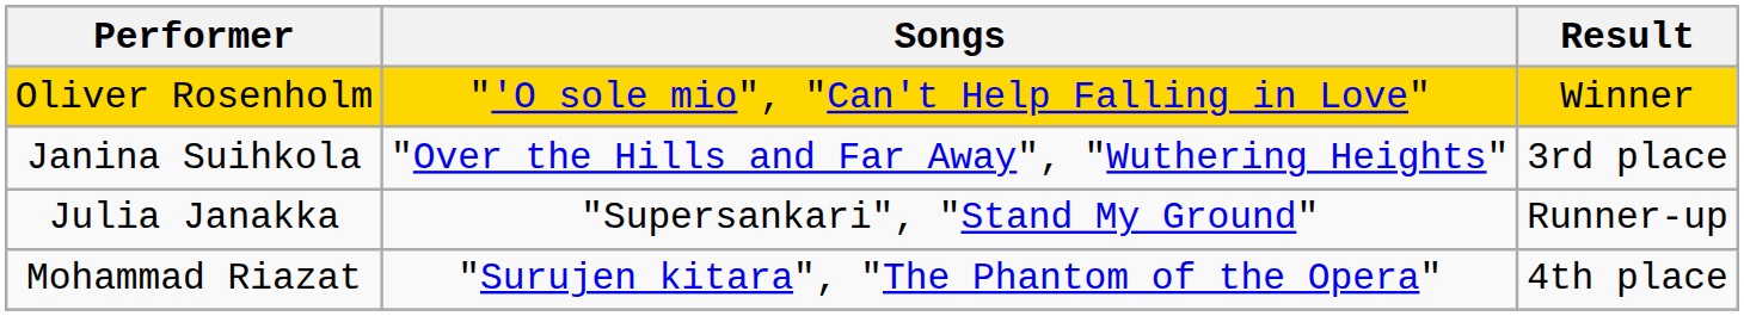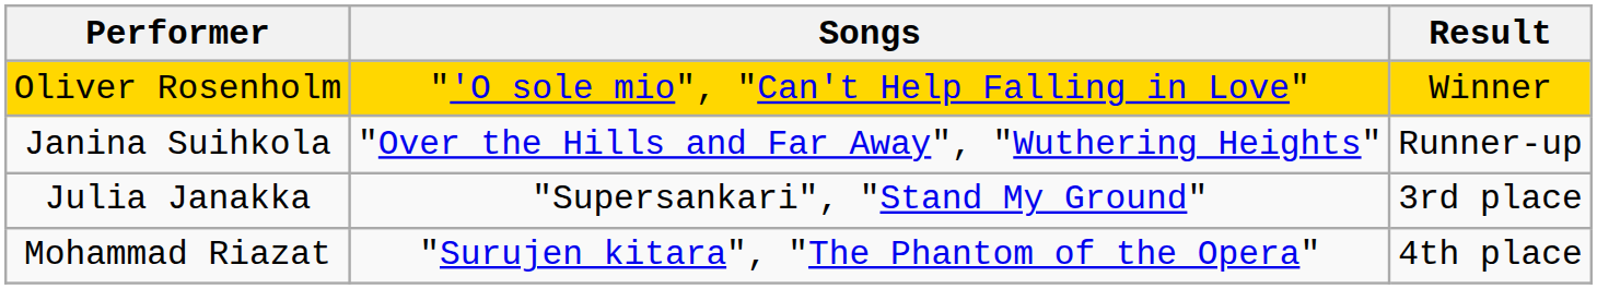 <table class="wikitable" style="text-align: center; width: auto">
 <tr>
 <th>Performer</th>
 <th>Songs</th>
 <th>Result</th>
 </tr>
 <tr style="background:gold">
 <td>Oliver Rosenholm</td>
 <td>"<a href='#'>'O sole mio</a>", "<a href='#'>Can't Help Falling in Love</a>"</td>
 <td>Winner</td>
 </tr>
 <tr>
 <td>Janina Suihkola</td>
 <td>"<a href='#'>Over the Hills and Far Away</a>", "<a href='#'>Wuthering Heights</a>"</td>
-<td>3rd place</td>
+<td>Runner-up</td>
 </tr>
 <tr>
 <td>Julia Janakka</td>
 <td>"Supersankari", "<a href='#'>Stand My Ground</a>"</td>
-<td>Runner-up</td>
+<td>3rd place</td>
 </tr>
 <tr>
 <td>Mohammad Riazat</td>
 <td>"<a href='#'>Surujen kitara</a>", "<a href='#'>The Phantom of the Opera</a>"</td>
 <td>4th place</td>
 </tr>
 </table>
